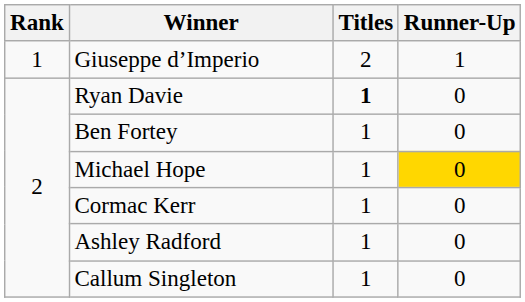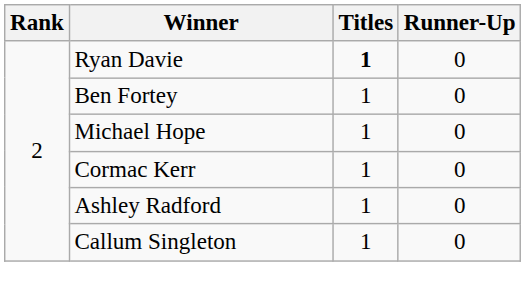 <table class="wikitable sortable" style="text-align:center">
 <tr>
 <th>Rank</th>
 <th style="width:11em">Winner</th>
 <th>Titles</th>
 <th>Runner-Up</th>
-</tr>
-<tr>
-<td>1</td>
-<td style="text-align:left"> Giuseppe d’Imperio</td>
-<td>2</td>
-<td>1</td>
 </tr>
 <tr>
 <td rowspan="6">2</td>
 <td style="text-align:left"> Ryan Davie</td>
 <td><strong>1</strong></td>
 <td>0</td>
 </tr>
 <tr>
 <td style="text-align:left"> Ben Fortey</td>
 <td>1</td>
 <td>0</td>
 </tr>
 <tr>
 <td style="text-align:left"> Michael Hope</td>
 <td>1</td>
-<td style="background: gold;">0</td>
+<td>0</td>
 </tr>
 <tr>
 <td style="text-align:left"> Cormac Kerr</td>
 <td>1</td>
 <td>0</td>
 </tr>
 <tr>
 <td style="text-align:left"> Ashley Radford</td>
 <td>1</td>
 <td>0</td>
 </tr>
 <tr>
 <td style="text-align:left"> Callum Singleton</td>
 <td>1</td>
 <td>0</td>
 </tr>
 </table>
